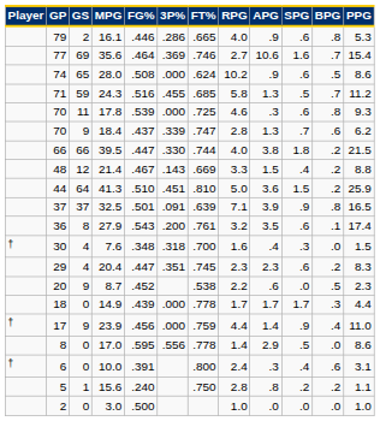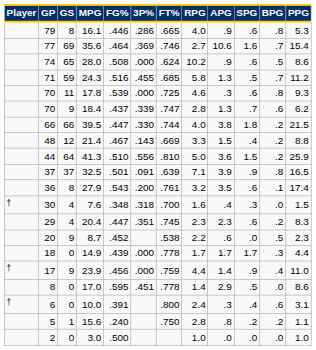 <table class="wikitable sortable" style="text-align:right;">
 <tr>
 <th style="background:#002F6C; color:#FFFFFF; border-top:#FFCD00 3px solid; border-bottom:#FFCD00 3px solid;">Player</th>
 <th style="background:#002F6C; color:#FFFFFF; border-top:#FFCD00 3px solid; border-bottom:#FFCD00 3px solid;">GP</th>
 <th style="background:#002F6C; color:#FFFFFF; border-top:#FFCD00 3px solid; border-bottom:#FFCD00 3px solid;">GS</th>
 <th style="background:#002F6C; color:#FFFFFF; border-top:#FFCD00 3px solid; border-bottom:#FFCD00 3px solid;">MPG</th>
 <th style="background:#002F6C; color:#FFFFFF; border-top:#FFCD00 3px solid; border-bottom:#FFCD00 3px solid;">FG%</th>
 <th style="background:#002F6C; color:#FFFFFF; border-top:#FFCD00 3px solid; border-bottom:#FFCD00 3px solid;">3P%</th>
 <th style="background:#002F6C; color:#FFFFFF; border-top:#FFCD00 3px solid; border-bottom:#FFCD00 3px solid;">FT%</th>
 <th style="background:#002F6C; color:#FFFFFF; border-top:#FFCD00 3px solid; border-bottom:#FFCD00 3px solid;">RPG</th>
 <th style="background:#002F6C; color:#FFFFFF; border-top:#FFCD00 3px solid; border-bottom:#FFCD00 3px solid;">APG</th>
 <th style="background:#002F6C; color:#FFFFFF; border-top:#FFCD00 3px solid; border-bottom:#FFCD00 3px solid;">SPG</th>
 <th style="background:#002F6C; color:#FFFFFF; border-top:#FFCD00 3px solid; border-bottom:#FFCD00 3px solid;">BPG</th>
 <th style="background:#002F6C; color:#FFFFFF; border-top:#FFCD00 3px solid; border-bottom:#FFCD00 3px solid;">PPG</th>
 </tr>
 <tr>
 <td style="text-align:left;"></td>
 <td>79</td>
-<td>2</td>
+<td>8</td>
 <td>16.1</td>
 <td>.446</td>
 <td>.286</td>
 <td>.665</td>
 <td>4.0</td>
 <td>.9</td>
 <td>.6</td>
 <td>.8</td>
 <td>5.3</td>
 </tr>
 <tr>
 <td style="text-align:left;"></td>
 <td>77</td>
 <td>69</td>
 <td>35.6</td>
 <td>.464</td>
 <td>.369</td>
 <td>.746</td>
 <td>2.7</td>
 <td>10.6</td>
 <td>1.6</td>
 <td>.7</td>
 <td>15.4</td>
 </tr>
 <tr>
 <td style="text-align:left;"></td>
 <td>74</td>
 <td>65</td>
 <td>28.0</td>
 <td>.508</td>
 <td>.000</td>
 <td>.624</td>
 <td>10.2</td>
 <td>.9</td>
 <td>.6</td>
 <td>.5</td>
 <td>8.6</td>
 </tr>
 <tr>
 <td style="text-align:left;"></td>
 <td>71</td>
 <td>59</td>
 <td>24.3</td>
 <td>.516</td>
 <td>.455</td>
 <td>.685</td>
 <td>5.8</td>
 <td>1.3</td>
 <td>.5</td>
 <td>.7</td>
 <td>11.2</td>
 </tr>
 <tr>
 <td style="text-align:left;"></td>
 <td>70</td>
 <td>11</td>
 <td>17.8</td>
 <td>.539</td>
 <td>.000</td>
 <td>.725</td>
 <td>4.6</td>
 <td>.3</td>
 <td>.6</td>
 <td>.8</td>
 <td>9.3</td>
 </tr>
 <tr>
 <td style="text-align:left;"></td>
 <td>70</td>
 <td>9</td>
 <td>18.4</td>
 <td>.437</td>
 <td>.339</td>
 <td>.747</td>
 <td>2.8</td>
 <td>1.3</td>
 <td>.7</td>
 <td>.6</td>
 <td>6.2</td>
 </tr>
 <tr>
 <td style="text-align:left;"></td>
 <td>66</td>
 <td>66</td>
 <td>39.5</td>
 <td>.447</td>
 <td>.330</td>
 <td>.744</td>
 <td>4.0</td>
 <td>3.8</td>
 <td>1.8</td>
 <td>.2</td>
 <td>21.5</td>
 </tr>
 <tr>
 <td style="text-align:left;"></td>
 <td>48</td>
 <td>12</td>
 <td>21.4</td>
 <td>.467</td>
 <td>.143</td>
 <td>.669</td>
 <td>3.3</td>
 <td>1.5</td>
 <td>.4</td>
 <td>.2</td>
 <td>8.8</td>
 </tr>
 <tr>
 <td style="text-align:left;"></td>
 <td>44</td>
 <td>64</td>
 <td>41.3</td>
 <td>.510</td>
-<td>.451</td>
+<td>.556</td>
 <td>.810</td>
 <td>5.0</td>
 <td>3.6</td>
 <td>1.5</td>
 <td>.2</td>
 <td>25.9</td>
 </tr>
 <tr>
 <td style="text-align:left;"></td>
 <td>37</td>
 <td>37</td>
 <td>32.5</td>
 <td>.501</td>
 <td>.091</td>
 <td>.639</td>
 <td>7.1</td>
 <td>3.9</td>
 <td>.9</td>
 <td>.8</td>
 <td>16.5</td>
 </tr>
 <tr>
 <td style="text-align:left;"></td>
 <td>36</td>
 <td>8</td>
 <td>27.9</td>
 <td>.543</td>
 <td>.200</td>
 <td>.761</td>
 <td>3.2</td>
 <td>3.5</td>
 <td>.6</td>
 <td>.1</td>
 <td>17.4</td>
 </tr>
 <tr>
 <td style="text-align:left;"><sup>†</sup></td>
 <td>30</td>
 <td>4</td>
 <td>7.6</td>
 <td>.348</td>
 <td>.318</td>
 <td>.700</td>
 <td>1.6</td>
 <td>.4</td>
 <td>.3</td>
 <td>.0</td>
 <td>1.5</td>
 </tr>
 <tr>
 <td style="text-align:left;"></td>
 <td>29</td>
 <td>4</td>
 <td>20.4</td>
 <td>.447</td>
 <td>.351</td>
 <td>.745</td>
 <td>2.3</td>
 <td>2.3</td>
 <td>.6</td>
 <td>.2</td>
 <td>8.3</td>
 </tr>
 <tr>
 <td style="text-align:left;"></td>
 <td>20</td>
 <td>9</td>
 <td>8.7</td>
 <td>.452</td>
 <td></td>
 <td>.538</td>
 <td>2.2</td>
 <td>.6</td>
 <td>.0</td>
 <td>.5</td>
 <td>2.3</td>
 </tr>
 <tr>
 <td style="text-align:left;"></td>
 <td>18</td>
 <td>0</td>
 <td>14.9</td>
 <td>.439</td>
 <td>.000</td>
 <td>.778</td>
 <td>1.7</td>
 <td>1.7</td>
 <td>1.7</td>
 <td>.3</td>
 <td>4.4</td>
 </tr>
 <tr>
 <td style="text-align:left;"><sup>†</sup></td>
 <td>17</td>
 <td>9</td>
 <td>23.9</td>
 <td>.456</td>
 <td>.000</td>
 <td>.759</td>
 <td>4.4</td>
 <td>1.4</td>
 <td>.9</td>
 <td>.4</td>
 <td>11.0</td>
 </tr>
 <tr>
 <td style="text-align:left;"></td>
 <td>8</td>
 <td>0</td>
 <td>17.0</td>
 <td>.595</td>
-<td>.556</td>
+<td>.451</td>
 <td>.778</td>
 <td>1.4</td>
 <td>2.9</td>
 <td>.5</td>
 <td>.0</td>
 <td>8.6</td>
 </tr>
 <tr>
 <td style="text-align:left;"><sup>†</sup></td>
 <td>6</td>
 <td>0</td>
 <td>10.0</td>
 <td>.391</td>
 <td></td>
 <td>.800</td>
 <td>2.4</td>
 <td>.3</td>
 <td>.4</td>
 <td>.6</td>
 <td>3.1</td>
 </tr>
 <tr>
 <td style="text-align:left;"></td>
 <td>5</td>
 <td>1</td>
 <td>15.6</td>
 <td>.240</td>
 <td></td>
 <td>.750</td>
 <td>2.8</td>
 <td>.8</td>
 <td>.2</td>
 <td>.2</td>
 <td>1.1</td>
 </tr>
 <tr>
 <td style="text-align:left;"></td>
 <td>2</td>
 <td>0</td>
 <td>3.0</td>
 <td>.500</td>
 <td></td>
 <td></td>
 <td>1.0</td>
 <td>.0</td>
 <td>.0</td>
 <td>.0</td>
 <td>1.0</td>
 </tr>
 </table>
